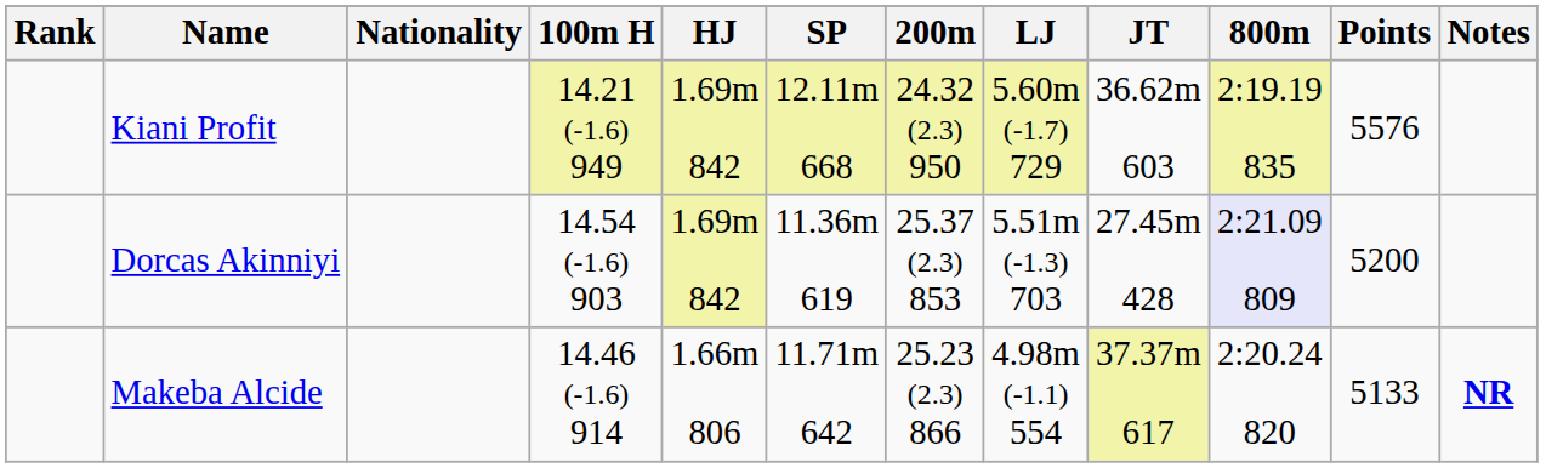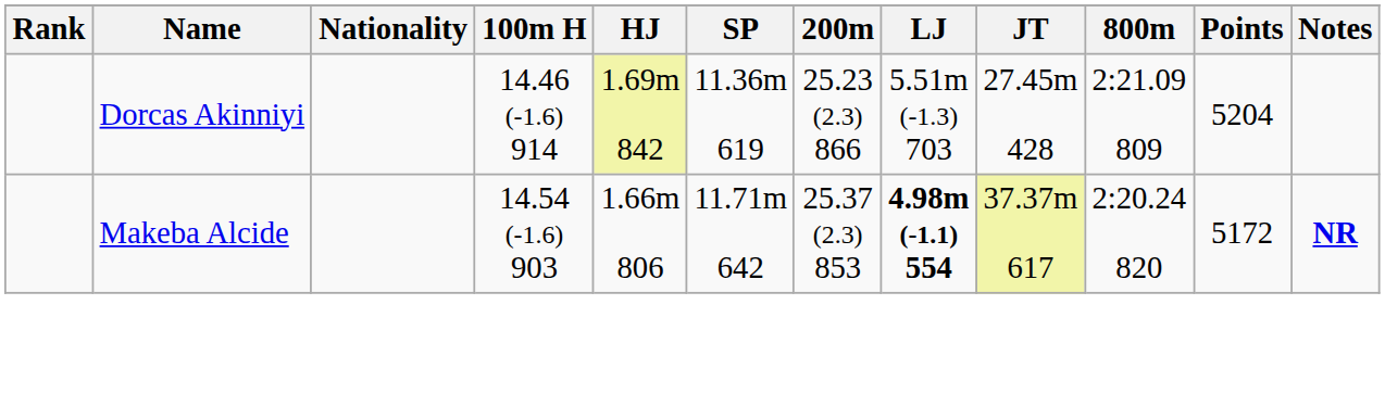 <table class="wikitable sortable" style="text-align:center">
 <tr>
 </tr>
 <tr>
 <th>Rank</th>
 <th>Name</th>
 <th>Nationality</th>
 <th>100m H</th>
 <th>HJ</th>
 <th>SP</th>
 <th>200m</th>
 <th>LJ</th>
 <th>JT</th>
 <th>800m</th>
 <th>Points</th>
 <th>Notes</th>
 </tr>
 <tr>
 <td></td>
-<td align=left><a href='#'>Kiani Profit</a></td>
-<td align=left></td>
-<td bgcolor=#F2F5A9>14.21<br><small>(-1.6)</small><br>949</td>
-<td bgcolor=#F2F5A9>1.69m<br><br>842</td>
-<td bgcolor=#F2F5A9>12.11m<br><br>668</td>
-<td bgcolor=#F2F5A9>24.32<br><small>(2.3)</small><br>950</td>
-<td bgcolor=#F2F5A9>5.60m<br><small>(-1.7)</small><br>729</td>
-<td>36.62m<br><br>603</td>
-<td bgcolor=#F2F5A9>2:19.19<br><br>835</td>
-<td>5576</td>
-<td></td>
-</tr>
-<tr>
-<td></td>
 <td align=left><a href='#'>Dorcas Akinniyi</a></td>
 <td align=left></td>
-<td>14.54<br><small>(-1.6)</small><br>903</td>
+<td>14.46<br><small>(-1.6)</small><br>914</td>
 <td bgcolor=#F2F5A9>1.69m<br><br>842</td>
 <td>11.36m<br><br>619</td>
-<td>25.37<br><small>(2.3)</small><br>853</td>
+<td>25.23<br><small>(2.3)</small><br>866</td>
 <td>5.51m<br><small>(-1.3)</small><br>703</td>
 <td>27.45m<br><br>428</td>
-<td style="background: lavender;">2:21.09<br><br>809</td>
-<td>5200</td>
+<td>2:21.09<br><br>809</td>
+<td>5204</td>
 <td></td>
 </tr>
 <tr>
 <td></td>
 <td align=left><a href='#'>Makeba Alcide</a></td>
 <td align=left></td>
-<td>14.46<br><small>(-1.6)</small><br>914</td>
+<td>14.54<br><small>(-1.6)</small><br>903</td>
 <td>1.66m<br><br>806</td>
 <td>11.71m<br><br>642</td>
-<td>25.23<br><small>(2.3)</small><br>866</td>
-<td>4.98m<br><small>(-1.1)</small><br>554</td>
+<td>25.37<br><small>(2.3)</small><br>853</td>
+<td><strong>4.98m<br><small>(-1.1)</small><br>554</strong></td>
 <td bgcolor=#F2F5A9>37.37m<br><br>617</td>
 <td>2:20.24<br><br>820</td>
-<td>5133</td>
+<td>5172</td>
 <td><a href='#'><strong>NR</strong></a></td>
 </tr>
 </table>
